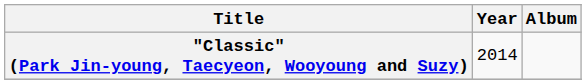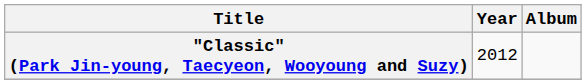 <table class="wikitable plainrowheaders" style="text-align:center">
 <tr>
 <th rowspan="1">Title</th>
 <th rowspan="1">Year</th>
 <th scope="col" rowspan="1">Album</th>
 </tr>
 <tr>
 <th scope="row">"Classic"<br><span>(<a href='#'>Park Jin-young</a>, <a href='#'>Taecyeon</a>, <a href='#'>Wooyoung</a> and <a href='#'>Suzy</a>)</span></th>
-<td>2014</td>
+<td>2012</td>
 <td></td>
 </tr>
 <tr>
 </tr>
 </table>
